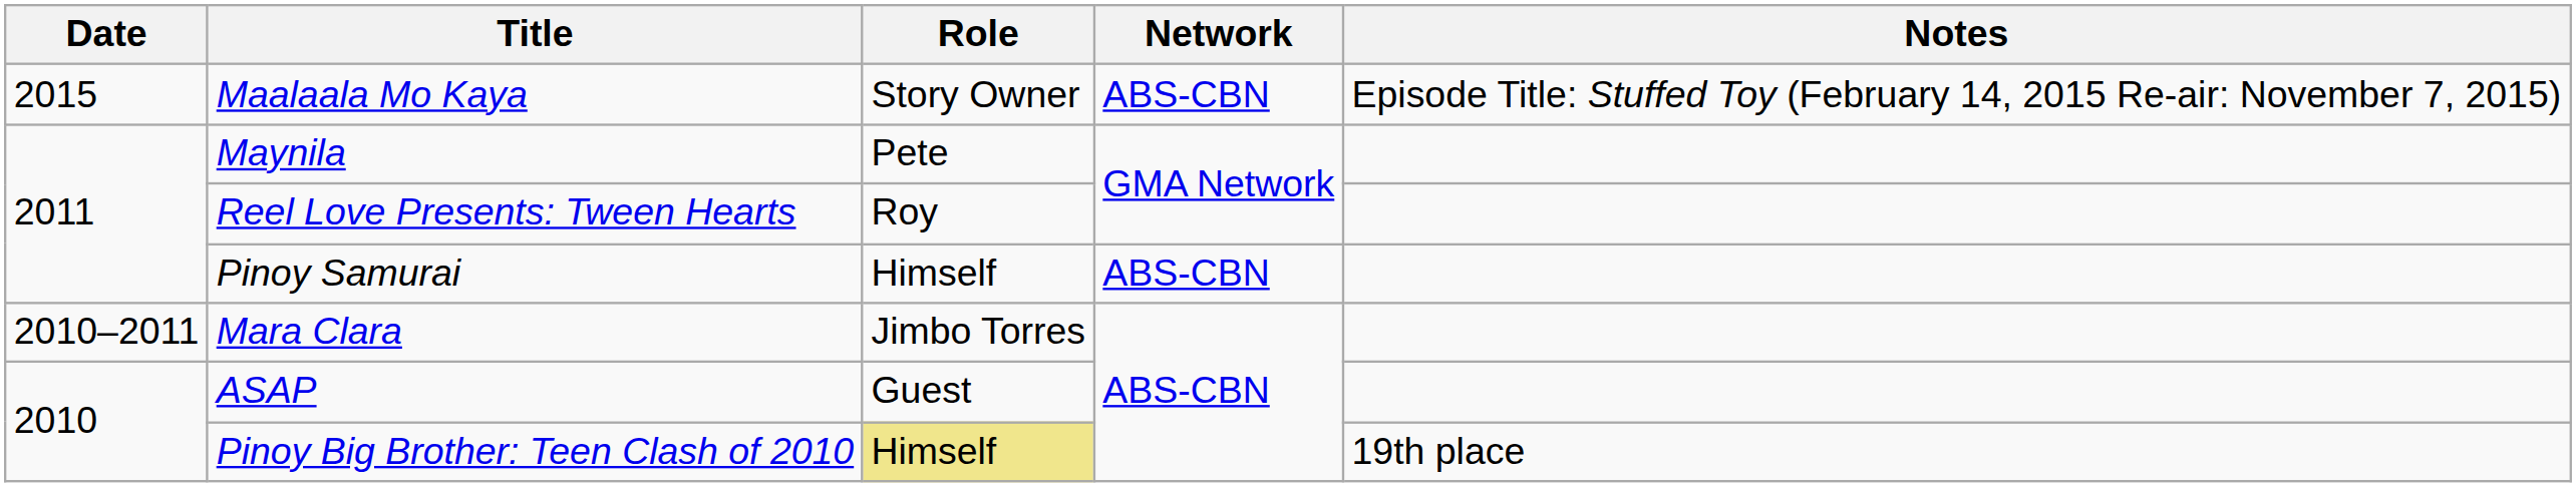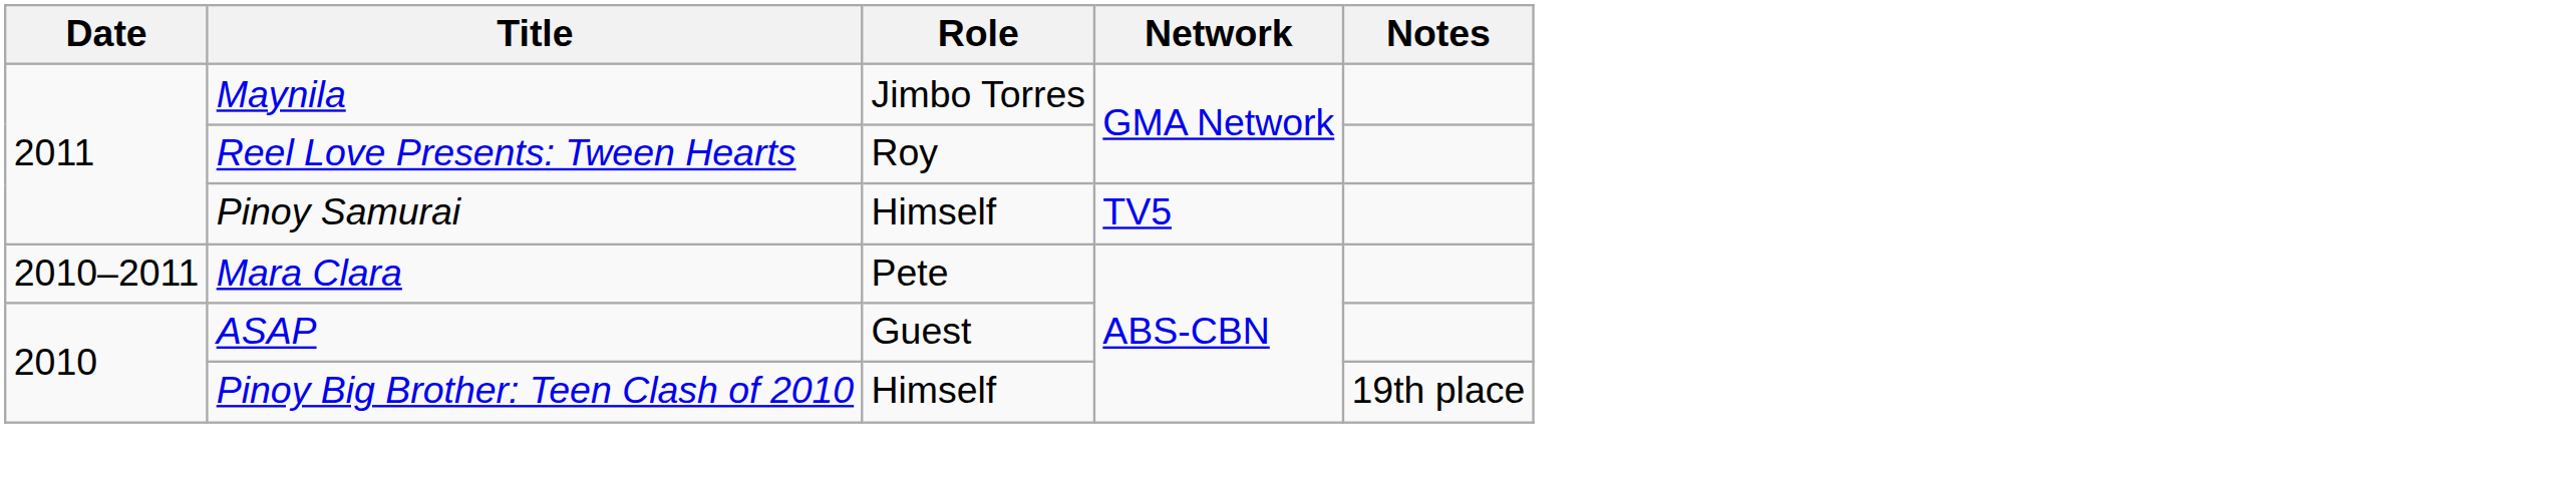 <table class="wikitable">
 <tr>
 <th>Date</th>
 <th>Title</th>
 <th>Role</th>
 <th>Network</th>
 <th>Notes</th>
 </tr>
 <tr>
-<td>2015</td>
-<td><em><a href='#'>Maalaala Mo Kaya</a></em></td>
-<td>Story Owner</td>
-<td><a href='#'>ABS-CBN</a></td>
-<td>Episode Title: <em>Stuffed Toy</em> (February 14, 2015 Re-air: November 7, 2015)</td>
-</tr>
-<tr>
 <td rowspan="3">2011</td>
 <td><em><a href='#'>Maynila</a></em></td>
-<td>Pete</td>
+<td>Jimbo Torres</td>
 <td rowspan="2"><a href='#'>GMA Network</a></td>
 <td></td>
 </tr>
 <tr>
 <td><em><a href='#'>Reel Love Presents: Tween Hearts</a></em></td>
 <td>Roy</td>
 <td></td>
 </tr>
 <tr>
 <td><em>Pinoy Samurai</em></td>
 <td>Himself</td>
-<td><a href='#'>ABS-CBN</a></td>
+<td><a href='#'>TV5</a></td>
 <td></td>
 </tr>
 <tr>
 <td>2010–2011</td>
 <td><em><a href='#'>Mara Clara</a></em></td>
-<td>Jimbo Torres</td>
+<td>Pete</td>
 <td rowspan="3"><a href='#'>ABS-CBN</a></td>
 <td></td>
 </tr>
 <tr>
 <td rowspan="2">2010</td>
 <td><em><a href='#'>ASAP</a></em></td>
 <td>Guest</td>
 <td></td>
 </tr>
 <tr>
 <td><em><a href='#'>Pinoy Big Brother: Teen Clash of 2010</a></em></td>
-<td style="background: khaki;">Himself</td>
+<td>Himself</td>
 <td>19th place</td>
 </tr>
 </table>
